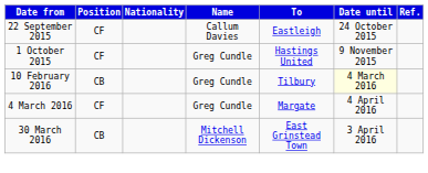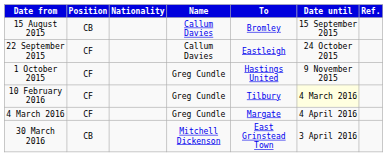 <table class="wikitable" style="text-align:center;">
 <tr>
 <th style="background:#0000DD; color:#FFFFFF;">Date from</th>
 <th style="background:#0000DD; color:#FFFFFF;">Position</th>
 <th style="background:#0000DD; color:#FFFFFF;">Nationality</th>
 <th style="background:#0000DD; color:#FFFFFF;">Name</th>
 <th style="background:#0000DD; color:#FFFFFF;">To</th>
 <th style="background:#0000DD; color:#FFFFFF;">Date until</th>
 <th style="background:#0000DD; color:#FFFFFF;">Ref.</th>
+</tr>
+<tr>
+<td>15 August 2015</td>
+<td>CB</td>
+<td></td>
+<td><a href='#'>Callum Davies</a></td>
+<td><a href='#'>Bromley</a></td>
+<td>15 September 2015</td>
+<td></td>
 </tr>
 <tr>
 <td>22 September 2015</td>
 <td>CF</td>
 <td></td>
 <td>Callum Davies</td>
 <td><a href='#'>Eastleigh</a></td>
 <td>24 October 2015</td>
 <td></td>
 </tr>
 <tr>
 <td>1 October 2015</td>
 <td>CF</td>
 <td></td>
 <td>Greg Cundle</td>
 <td><a href='#'>Hastings United</a></td>
 <td>9 November 2015</td>
 <td></td>
 </tr>
 <tr>
 <td>10 February 2016</td>
-<td>CB</td>
+<td>CF</td>
 <td></td>
 <td>Greg Cundle</td>
 <td><a href='#'>Tilbury</a></td>
 <td style="background: lightyellow;">4 March 2016</td>
 <td></td>
 </tr>
 <tr>
 <td>4 March 2016</td>
 <td>CF</td>
 <td></td>
 <td>Greg Cundle</td>
 <td><a href='#'>Margate</a></td>
 <td>4 April 2016</td>
 <td></td>
 </tr>
 <tr>
 <td>30 March 2016</td>
 <td>CB</td>
 <td></td>
 <td><a href='#'>Mitchell Dickenson</a></td>
 <td><a href='#'>East Grinstead Town</a></td>
 <td>3 April 2016</td>
 <td></td>
 </tr>
 </table>
